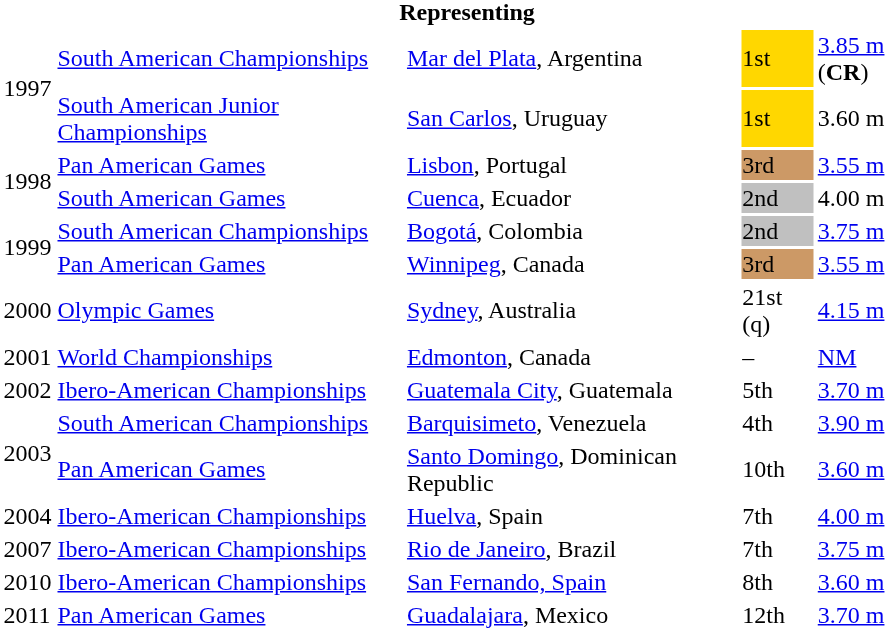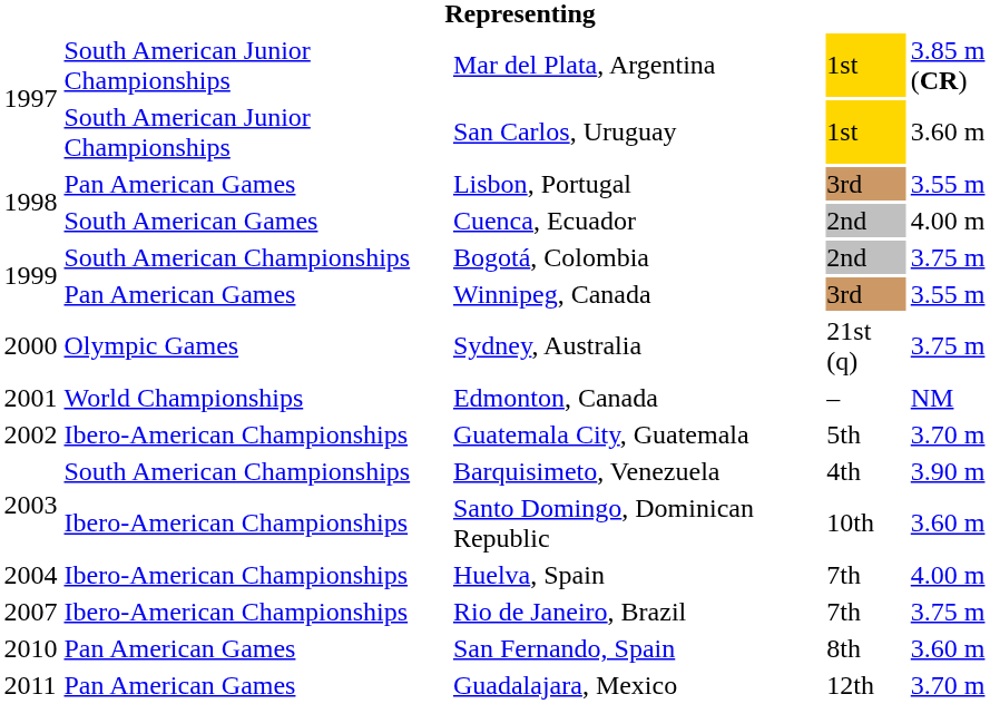 <table>
 <tr>
 <th colspan="5">Representing </th>
 </tr>
 <tr>
 <td rowspan=2>1997</td>
-<td><a href='#'>South American Championships</a></td>
+<td><a href='#'>South American Junior Championships</a></td>
 <td><a href='#'>Mar del Plata</a>, Argentina</td>
 <td bgcolor="gold">1st</td>
 <td><a href='#'>3.85 m</a> (<strong>CR</strong>)</td>
 </tr>
 <tr>
 <td><a href='#'>South American Junior Championships</a></td>
 <td><a href='#'>San Carlos</a>, Uruguay</td>
 <td bgcolor="gold">1st</td>
 <td>3.60 m</td>
 </tr>
 <tr>
 <td rowspan=2>1998</td>
 <td><a href='#'>Pan American Games</a></td>
 <td><a href='#'>Lisbon</a>, Portugal</td>
 <td bgcolor=cc9966>3rd</td>
 <td><a href='#'>3.55 m</a></td>
 </tr>
 <tr>
 <td><a href='#'>South American Games</a></td>
 <td><a href='#'>Cuenca</a>, Ecuador</td>
 <td bgcolor="silver">2nd</td>
 <td>4.00 m</td>
 </tr>
 <tr>
 <td rowspan=2>1999</td>
 <td><a href='#'>South American Championships</a></td>
 <td><a href='#'>Bogotá</a>, Colombia</td>
 <td bgcolor="silver">2nd</td>
 <td><a href='#'>3.75 m</a></td>
 </tr>
 <tr>
 <td><a href='#'>Pan American Games</a></td>
 <td><a href='#'>Winnipeg</a>, Canada</td>
 <td bgcolor="cc9966">3rd</td>
 <td><a href='#'>3.55 m</a></td>
 </tr>
 <tr>
 <td>2000</td>
 <td><a href='#'>Olympic Games</a></td>
 <td><a href='#'>Sydney</a>, Australia</td>
 <td>21st (q)</td>
-<td><a href='#'>4.15 m</a></td>
+<td><a href='#'>3.75 m</a></td>
 </tr>
 <tr>
 <td>2001</td>
 <td><a href='#'>World Championships</a></td>
 <td><a href='#'>Edmonton</a>, Canada</td>
 <td>–</td>
 <td><a href='#'>NM</a></td>
 </tr>
 <tr>
 <td>2002</td>
 <td><a href='#'>Ibero-American Championships</a></td>
 <td><a href='#'>Guatemala City</a>, Guatemala</td>
 <td>5th</td>
 <td><a href='#'>3.70 m</a></td>
 </tr>
 <tr>
 <td rowspan=2>2003</td>
 <td><a href='#'>South American Championships</a></td>
 <td><a href='#'>Barquisimeto</a>, Venezuela</td>
 <td>4th</td>
 <td><a href='#'>3.90 m</a></td>
 </tr>
 <tr>
-<td><a href='#'>Pan American Games</a></td>
+<td><a href='#'>Ibero-American Championships</a></td>
 <td><a href='#'>Santo Domingo</a>, Dominican Republic</td>
 <td>10th</td>
 <td><a href='#'>3.60 m</a></td>
 </tr>
 <tr>
 <td>2004</td>
 <td><a href='#'>Ibero-American Championships</a></td>
 <td><a href='#'>Huelva</a>, Spain</td>
 <td>7th</td>
 <td><a href='#'>4.00 m</a></td>
 </tr>
 <tr>
 <td>2007</td>
 <td><a href='#'>Ibero-American Championships</a></td>
 <td><a href='#'>Rio de Janeiro</a>, Brazil</td>
 <td>7th</td>
 <td><a href='#'>3.75 m</a></td>
 </tr>
 <tr>
 <td>2010</td>
-<td><a href='#'>Ibero-American Championships</a></td>
+<td><a href='#'>Pan American Games</a></td>
 <td><a href='#'>San Fernando, Spain</a></td>
 <td>8th</td>
 <td><a href='#'>3.60 m</a></td>
 </tr>
 <tr>
 <td>2011</td>
 <td><a href='#'>Pan American Games</a></td>
 <td><a href='#'>Guadalajara</a>, Mexico</td>
 <td>12th</td>
 <td><a href='#'>3.70 m</a></td>
 </tr>
 </table>
